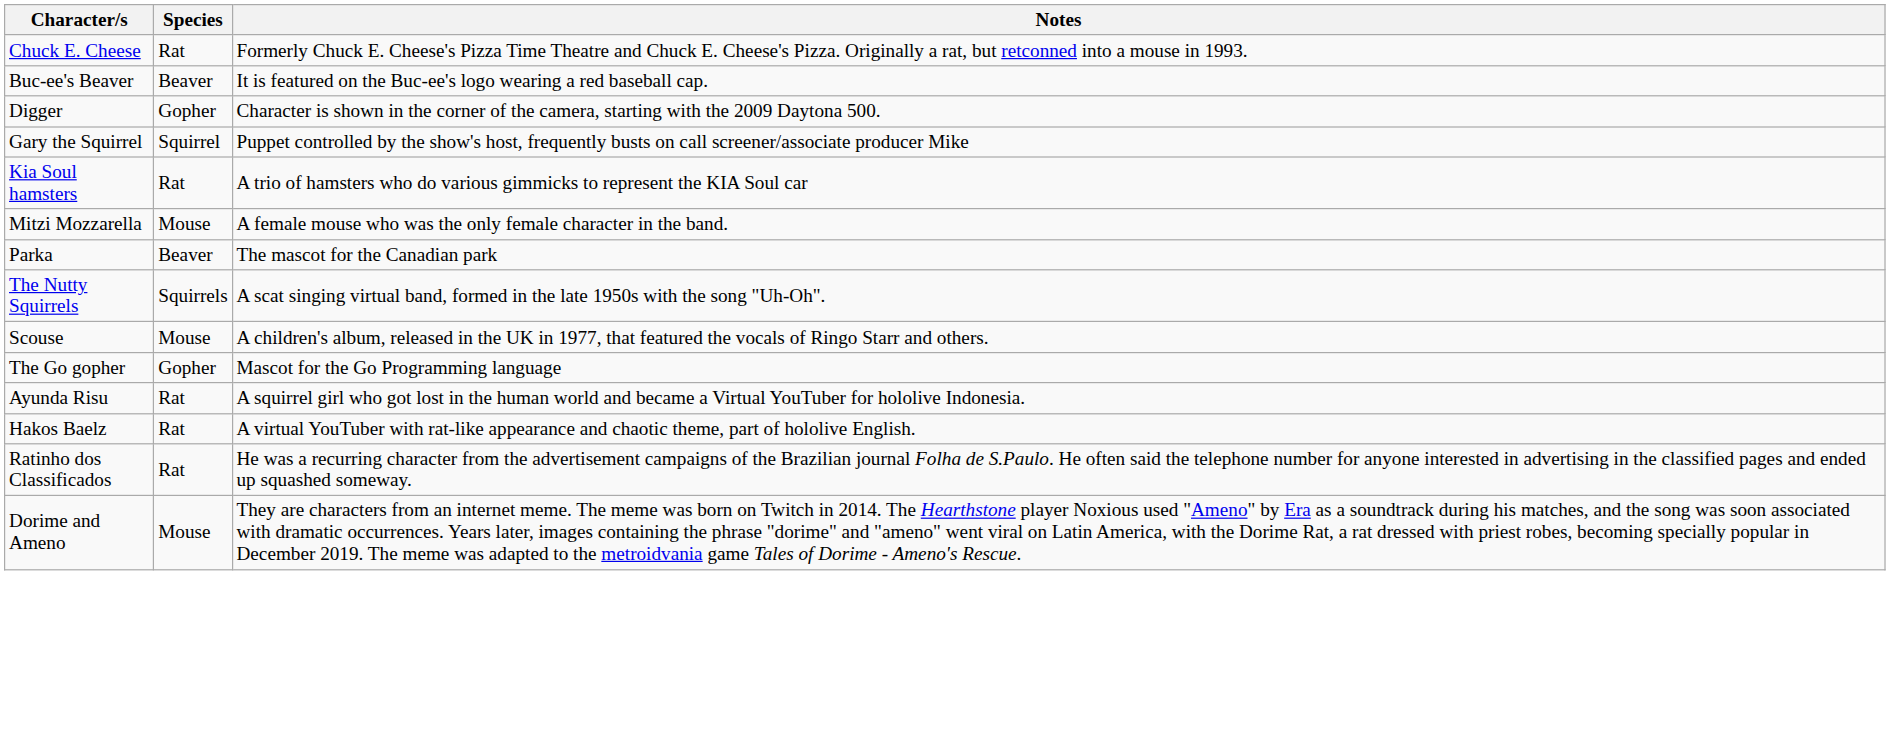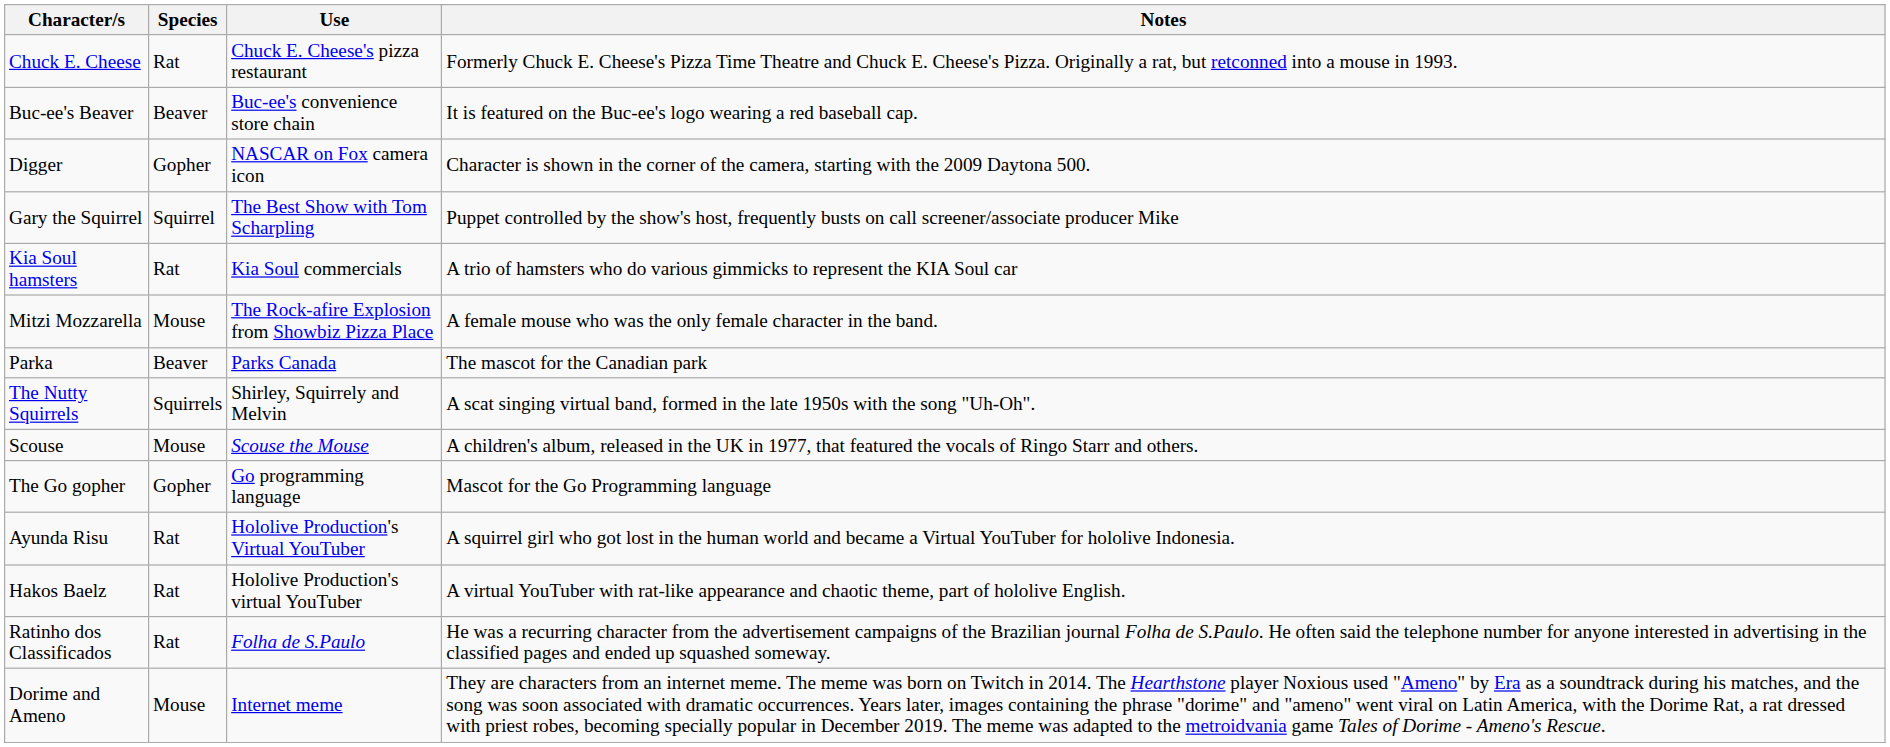 <table class="wikitable sortable">
 <tr>
 <th>Character/s</th>
 <th>Species</th>
+<th>Use</th>
 <th>Notes</th>
 </tr>
 <tr>
 <td><a href='#'>Chuck E. Cheese</a></td>
 <td>Rat</td>
+<td><a href='#'>Chuck E. Cheese's</a> pizza restaurant</td>
 <td>Formerly Chuck E. Cheese's Pizza Time Theatre and Chuck E. Cheese's Pizza. Originally a rat, but <a href='#'>retconned</a> into a mouse in 1993.</td>
 </tr>
 <tr>
 <td>Buc-ee's Beaver</td>
 <td>Beaver</td>
+<td><a href='#'>Buc-ee's</a> convenience store chain</td>
 <td>It is featured on the Buc-ee's logo wearing a red baseball cap.</td>
 </tr>
 <tr>
 <td>Digger</td>
 <td>Gopher</td>
+<td><a href='#'>NASCAR on Fox</a> camera icon</td>
 <td>Character is shown in the corner of the camera, starting with the 2009 Daytona 500.</td>
 </tr>
 <tr>
 <td>Gary the Squirrel</td>
 <td>Squirrel</td>
+<td><a href='#'>The Best Show with Tom Scharpling</a></td>
 <td>Puppet controlled by the show's host, frequently busts on call screener/associate producer Mike</td>
 </tr>
 <tr>
 <td><a href='#'>Kia Soul hamsters</a></td>
 <td>Rat</td>
+<td><a href='#'>Kia Soul</a> commercials</td>
 <td>A trio of hamsters who do various gimmicks to represent the KIA Soul car</td>
 </tr>
 <tr>
 <td>Mitzi Mozzarella</td>
 <td>Mouse</td>
+<td><a href='#'>The Rock-afire Explosion</a> from <a href='#'>Showbiz Pizza Place</a></td>
 <td>A female mouse who was the only female character in the band.</td>
 </tr>
 <tr>
 <td>Parka</td>
 <td>Beaver</td>
+<td><a href='#'>Parks Canada</a></td>
 <td>The mascot for the Canadian park</td>
 </tr>
 <tr>
 <td><a href='#'>The Nutty Squirrels</a></td>
 <td>Squirrels</td>
+<td>Shirley, Squirrely and Melvin</td>
 <td>A scat singing virtual band, formed in the late 1950s with the song "Uh-Oh".</td>
 </tr>
 <tr>
 <td>Scouse</td>
 <td>Mouse</td>
+<td><em><a href='#'>Scouse the Mouse</a></em></td>
 <td>A children's album, released in the UK in 1977, that featured the vocals of Ringo Starr and others.</td>
 </tr>
 <tr>
 <td>The Go gopher</td>
 <td>Gopher</td>
+<td><a href='#'>Go</a> programming language</td>
 <td>Mascot for the Go Programming language</td>
 </tr>
 <tr>
 <td>Ayunda Risu</td>
 <td>Rat</td>
+<td><a href='#'>Hololive Production</a>'s <a href='#'>Virtual YouTuber</a></td>
 <td>A squirrel girl who got lost in the human world and became a Virtual YouTuber for hololive Indonesia. </td>
 </tr>
 <tr>
 <td>Hakos Baelz</td>
 <td>Rat</td>
+<td>Hololive Production's virtual YouTuber</td>
 <td>A virtual YouTuber with rat-like appearance and chaotic theme, part of hololive English. </td>
 </tr>
 <tr>
 <td>Ratinho dos Classificados</td>
 <td>Rat</td>
+<td><em><a href='#'>Folha de S.Paulo</a></em></td>
 <td>He was a recurring character from the advertisement campaigns of the Brazilian journal <em>Folha de S.Paulo</em>. He often said the telephone number for anyone interested in advertising in the classified pages and ended up squashed someway.</td>
 </tr>
 <tr>
 <td>Dorime and Ameno</td>
 <td>Mouse</td>
+<td><a href='#'>Internet meme</a></td>
 <td>They are characters from an internet meme. The meme was born on Twitch in 2014. The <em><a href='#'>Hearthstone</a></em> player Noxious used "<a href='#'>Ameno</a>" by <a href='#'>Era</a> as a soundtrack during his matches, and the song was soon associated with dramatic occurrences. Years later, images containing the phrase "dorime" and "ameno" went viral on Latin America, with the Dorime Rat, a rat dressed with priest robes, becoming specially popular in December 2019. The meme was adapted to the <a href='#'>metroidvania</a> game <em>Tales of Dorime - Ameno's Rescue</em>.</td>
 </tr>
 </table>
